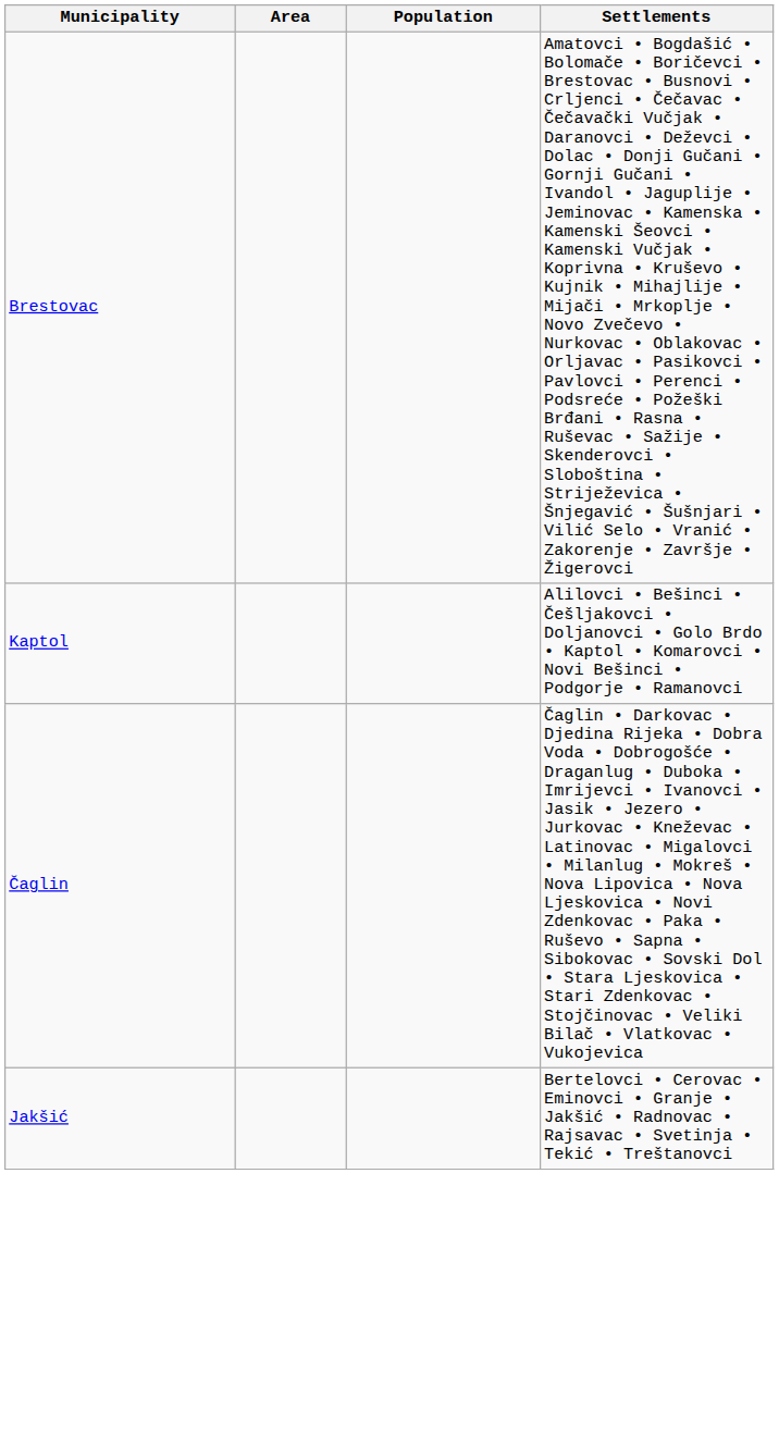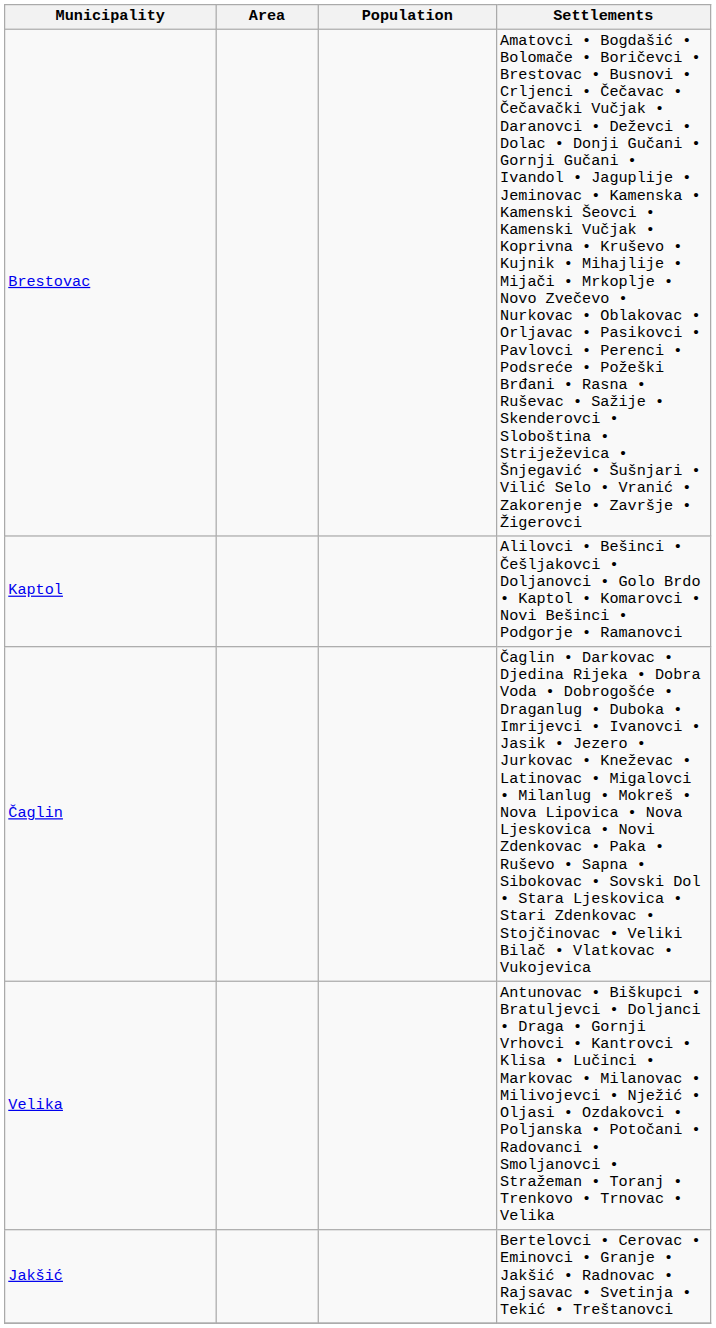 <table class="wikitable sortable" style="font-size:95%" border="1"  width="65%">
 <tr>
 <th width="70">Municipality</th>
 <th width="40">Area </th>
 <th width="40">Population <br></th>
 <th width="90">Settlements</th>
 </tr>
 <tr>
 <td><a href='#'>Brestovac</a></td>
 <td align="right"></td>
 <td align="right"></td>
 <td>Amatovci  • Bogdašić  • Bolomače  • Boričevci  • Brestovac  • Busnovi  • Crljenci  • Čečavac  • Čečavački Vučjak  • Daranovci  • Deževci  • Dolac  • Donji Gučani  • Gornji Gučani  • Ivandol  • Jaguplije  • Jeminovac  • Kamenska  • Kamenski Šeovci  • Kamenski Vučjak  • Koprivna  • Kruševo  • Kujnik  • Mihajlije  • Mijači  • Mrkoplje  • Novo Zvečevo  • Nurkovac  • Oblakovac  • Orljavac  • Pasikovci  • Pavlovci  • Perenci  • Podsreće  • Požeški Brđani  • Rasna  • Ruševac  • Sažije  • Skenderovci  • Sloboština  • Striježevica  • Šnjegavić  • Šušnjari  • Vilić Selo  • Vranić  • Zakorenje  • Završje  • Žigerovci</td>
 </tr>
 <tr>
 <td><a href='#'>Kaptol</a></td>
 <td align="right"></td>
 <td align="right"></td>
 <td>Alilovci  • Bešinci  • Češljakovci  • Doljanovci  • Golo Brdo  • Kaptol  • Komarovci  • Novi Bešinci  • Podgorje  • Ramanovci</td>
 </tr>
 <tr>
 <td><a href='#'>Čaglin</a></td>
 <td align="right"></td>
 <td align="right"></td>
 <td>Čaglin  • Darkovac  • Djedina Rijeka  • Dobra Voda  • Dobrogošće  • Draganlug  • Duboka  • Imrijevci  • Ivanovci  • Jasik  • Jezero  • Jurkovac  • Kneževac  • Latinovac  • Migalovci  • Milanlug  • Mokreš  • Nova Lipovica  • Nova Ljeskovica  • Novi Zdenkovac  • Paka  • Ruševo  • Sapna  • Sibokovac  • Sovski Dol  • Stara Ljeskovica  • Stari Zdenkovac  • Stojčinovac  • Veliki Bilač  • Vlatkovac  • Vukojevica</td>
 </tr>
 <tr>
+<td><a href='#'>Velika</a></td>
+<td align="right"></td>
+<td align="right"></td>
+<td>Antunovac  • Biškupci  • Bratuljevci  • Doljanci  • Draga  • Gornji Vrhovci  • Kantrovci  • Klisa  • Lučinci  • Markovac  • Milanovac  • Milivojevci  • Nježić  • Oljasi  • Ozdakovci  • Poljanska  • Potočani  • Radovanci  • Smoljanovci  • Stražeman  • Toranj  • Trenkovo  • Trnovac  • Velika</td>
+</tr>
+<tr>
 <td><a href='#'>Jakšić</a></td>
 <td align="right"></td>
 <td align="right"></td>
 <td>Bertelovci  • Cerovac  • Eminovci  • Granje  • Jakšić  • Radnovac  • Rajsavac  • Svetinja  • Tekić  • Treštanovci</td>
 </tr>
 <tr>
 </tr>
 </table>
